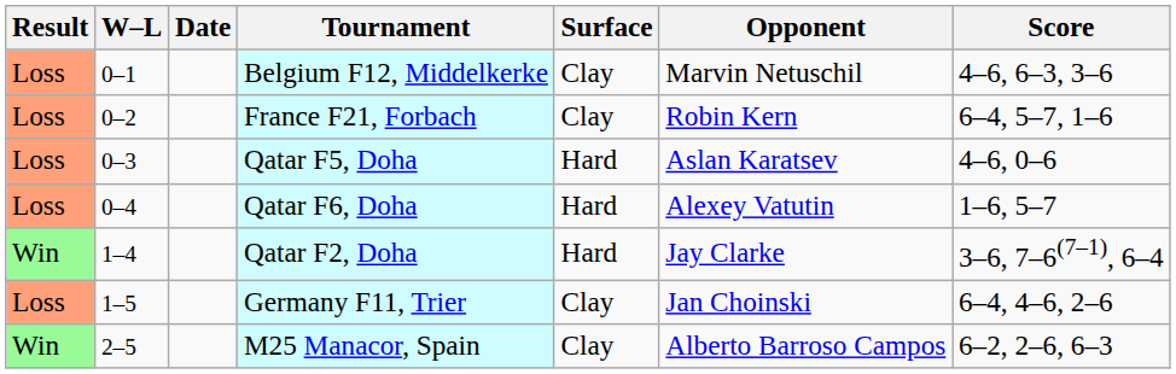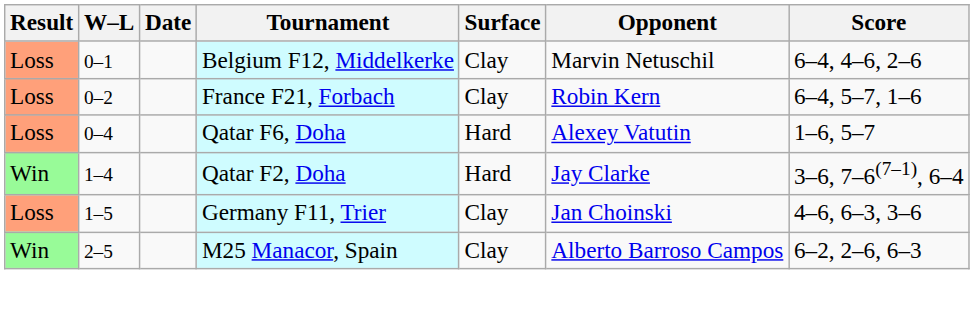 <table class="sortable wikitable nowrap">
 <tr>
 <th>Result</th>
 <th class="unsortable">W–L</th>
 <th>Date</th>
 <th>Tournament</th>
 <th>Surface</th>
 <th>Opponent</th>
 <th class="unsortable">Score</th>
 </tr>
 <tr>
 <td bgcolor=FFA07A>Loss</td>
 <td><small>0–1</small></td>
 <td></td>
 <td style="background:#cffcff;">Belgium F12, <a href='#'>Middelkerke</a></td>
 <td>Clay</td>
 <td> Marvin Netuschil</td>
-<td>4–6, 6–3, 3–6</td>
+<td>6–4, 4–6, 2–6</td>
 </tr>
 <tr>
 <td bgcolor=FFA07A>Loss</td>
 <td><small>0–2</small></td>
 <td></td>
 <td style="background:#cffcff;">France F21, <a href='#'>Forbach</a></td>
 <td>Clay</td>
 <td> <a href='#'>Robin Kern</a></td>
 <td>6–4, 5–7, 1–6</td>
-</tr>
-<tr>
-<td bgcolor=FFA07A>Loss</td>
-<td><small>0–3</small></td>
-<td></td>
-<td style="background:#cffcff;">Qatar F5, <a href='#'>Doha</a></td>
-<td>Hard</td>
-<td> <a href='#'>Aslan Karatsev</a></td>
-<td>4–6, 0–6</td>
 </tr>
 <tr>
 <td bgcolor=FFA07A>Loss</td>
 <td><small>0–4</small></td>
 <td></td>
 <td style="background:#cffcff;">Qatar F6, <a href='#'>Doha</a></td>
 <td>Hard</td>
 <td> <a href='#'>Alexey Vatutin</a></td>
 <td>1–6, 5–7</td>
 </tr>
 <tr>
 <td bgcolor=98FB98>Win</td>
 <td><small>1–4</small></td>
 <td></td>
 <td style="background:#cffcff;">Qatar F2, <a href='#'>Doha</a></td>
 <td>Hard</td>
 <td> <a href='#'>Jay Clarke</a></td>
 <td>3–6, 7–6<sup>(7–1)</sup>, 6–4</td>
 </tr>
 <tr>
 <td bgcolor=FFA07A>Loss</td>
 <td><small>1–5</small></td>
 <td></td>
 <td style="background:#cffcff;">Germany F11, <a href='#'>Trier</a></td>
 <td>Clay</td>
 <td> <a href='#'>Jan Choinski</a></td>
-<td>6–4, 4–6, 2–6</td>
+<td>4–6, 6–3, 3–6</td>
 </tr>
 <tr>
 <td bgcolor=98FB98>Win</td>
 <td><small>2–5</small></td>
 <td></td>
 <td style="background:#cffcff;">M25 <a href='#'>Manacor</a>, Spain</td>
 <td>Clay</td>
 <td> <a href='#'>Alberto Barroso Campos</a></td>
 <td>6–2, 2–6, 6–3</td>
 </tr>
 </table>
